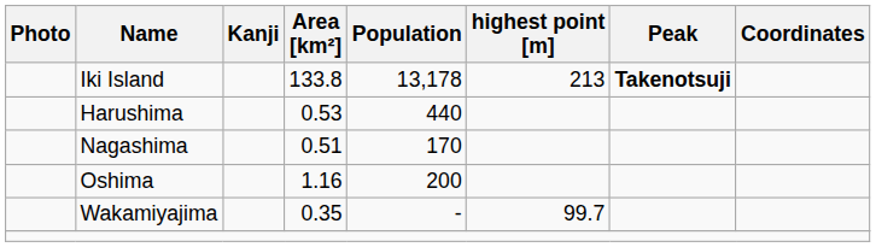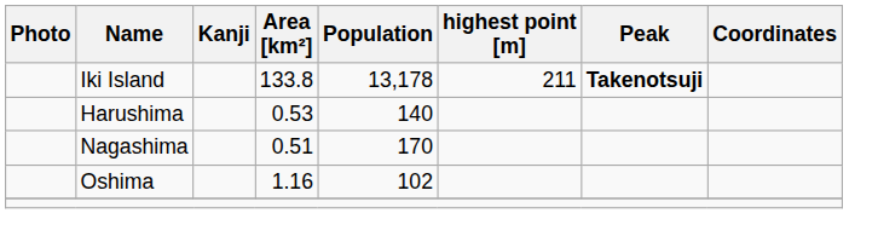 <table class="wikitable sortable">
 <tr>
 <th class="unsortable">Photo</th>
 <th>Name</th>
 <th class="unsortable">Kanji</th>
 <th>Area<br>[km²]</th>
 <th>Population</th>
 <th>highest point<br>[m]</th>
 <th>Peak</th>
 <th>Coordinates</th>
 </tr>
 <tr>
 <td></td>
 <td>Iki Island</td>
 <td></td>
 <td align="right">133.8</td>
 <td align="right">13,178</td>
-<td align="right">213</td>
+<td align="right">211</td>
 <td><strong>Takenotsuji</strong></td>
 <td></td>
 </tr>
 <tr>
 <td></td>
 <td>Harushima</td>
 <td></td>
 <td align="right">0.53</td>
-<td align="right">440</td>
+<td align="right">140</td>
 <td align="right"></td>
 <td></td>
 <td></td>
 </tr>
 <tr>
 <td></td>
 <td>Nagashima</td>
 <td></td>
 <td align="right">0.51</td>
 <td align="right">170</td>
 <td align="right"></td>
 <td></td>
 <td></td>
 </tr>
 <tr>
 <td></td>
 <td>Oshima</td>
 <td></td>
 <td align="right">1.16</td>
-<td align="right">200</td>
+<td align="right">102</td>
 <td align="right"></td>
-<td></td>
-<td></td>
-</tr>
-<tr>
-<td></td>
-<td>Wakamiyajima</td>
-<td></td>
-<td align="right">0.35</td>
-<td align="right">-</td>
-<td align="right">99.7</td>
 <td></td>
 <td></td>
 </tr>
 <tr>
 </tr>
 <tr class="sortbottom">
 <td colspan="8"></td>
 </tr>
 </table>
